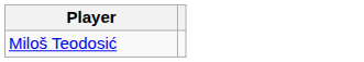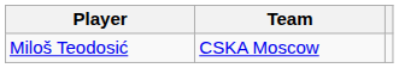 <table class="wikitable">
 <tr>
 <th width=160>Player</th>
+<th width=160>Team</th>
 <th></th>
 </tr>
 <tr>
 <td> <a href='#'>Miloš Teodosić</a></td>
+<td> <a href='#'>CSKA Moscow</a></td>
 <td></td>
 </tr>
 </table>
